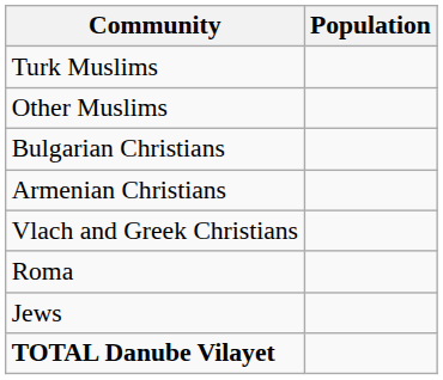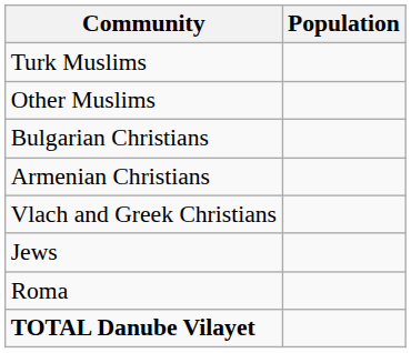 <table class="wikitable sortable">
 <tr>
 <th>Community</th>
 <th>Population</th>
 </tr>
 <tr>
 <td>Turk Muslims</td>
 <td></td>
 </tr>
 <tr>
 <td>Other Muslims</td>
 <td></td>
 </tr>
 <tr>
 <td>Bulgarian Christians</td>
 <td></td>
 </tr>
 <tr>
 <td>Armenian Christians</td>
 <td></td>
 </tr>
 <tr>
 <td>Vlach and Greek Christians</td>
 <td></td>
 </tr>
 <tr>
-<td>Roma</td>
+<td>Jews</td>
 <td></td>
 </tr>
 <tr>
-<td>Jews</td>
+<td>Roma</td>
 <td></td>
 </tr>
 <tr>
 <td><strong>TOTAL Danube Vilayet</strong></td>
 <td></td>
 </tr>
 </table>
